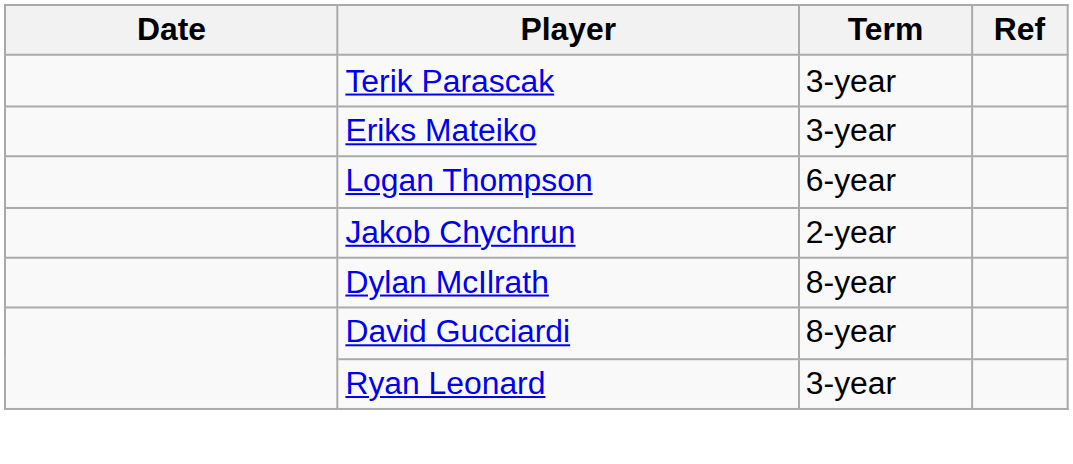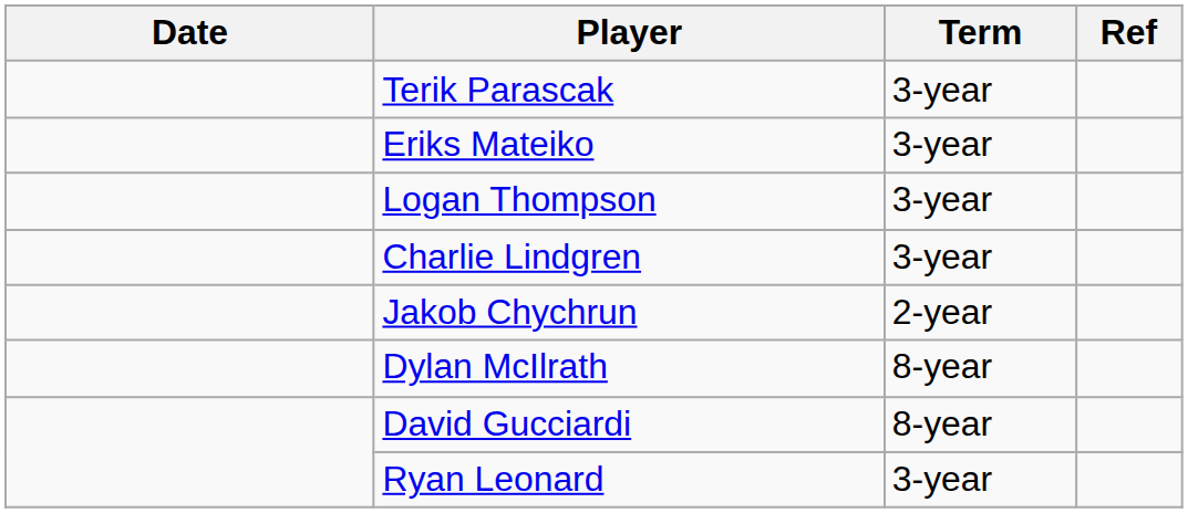 <table class="wikitable">
 <tr>
 <th style="width: 10em;">Date</th>
 <th style="width: 14em;">Player</th>
 <th style="width: 5em;">Term</th>
 <th style="width: 2.5em;">Ref</th>
 </tr>
 <tr>
 <td></td>
 <td><a href='#'>Terik Parascak</a></td>
 <td>3-year</td>
 <td></td>
 </tr>
 <tr>
 <td></td>
 <td><a href='#'>Eriks Mateiko</a></td>
 <td>3-year</td>
 <td></td>
 </tr>
 <tr>
 <td></td>
 <td><a href='#'>Logan Thompson</a></td>
-<td>6-year</td>
+<td>3-year</td>
+<td></td>
+</tr>
+<tr>
+<td></td>
+<td><a href='#'>Charlie Lindgren</a></td>
+<td>3-year</td>
 <td></td>
 </tr>
 <tr>
 <td></td>
 <td><a href='#'>Jakob Chychrun</a></td>
 <td>2-year</td>
 <td></td>
 </tr>
 <tr>
 <td></td>
 <td><a href='#'>Dylan McIlrath</a></td>
 <td>8-year</td>
 <td></td>
 </tr>
 <tr>
 <td rowspan=2></td>
 <td><a href='#'>David Gucciardi</a></td>
 <td>8-year</td>
 <td></td>
 </tr>
 <tr>
 <td><a href='#'>Ryan Leonard</a></td>
 <td>3-year</td>
 <td></td>
 </tr>
 </table>
